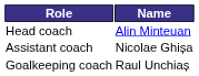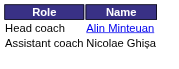 <table class="toccolours">
 <tr>
 <th style="background:#393186;color:#FFFFFF;border:1px solid #000000;">Role</th>
 <th style="background:#393186;color:#FFFFFF;border:1px solid #000000;">Name</th>
 </tr>
 <tr>
 <td>Head coach</td>
 <td> <a href='#'>Alin Minteuan</a></td>
 </tr>
 <tr>
 <td>Assistant coach</td>
 <td> Nicolae Ghișa</td>
 </tr>
 <tr>
-<td>Goalkeeping coach</td>
-<td> Raul Unchiaș</td>
-</tr>
-<tr>
 </tr>
 </table>
